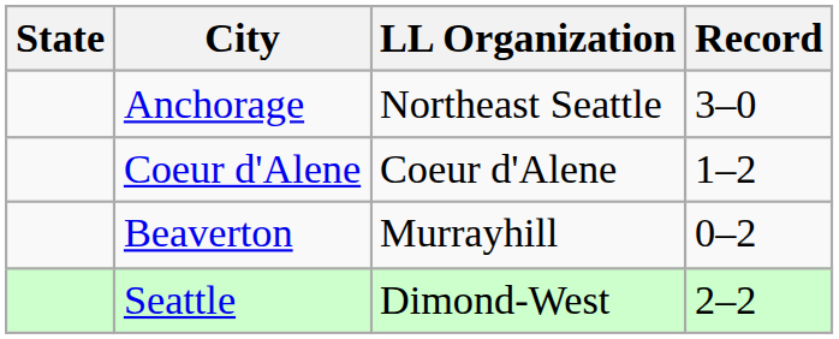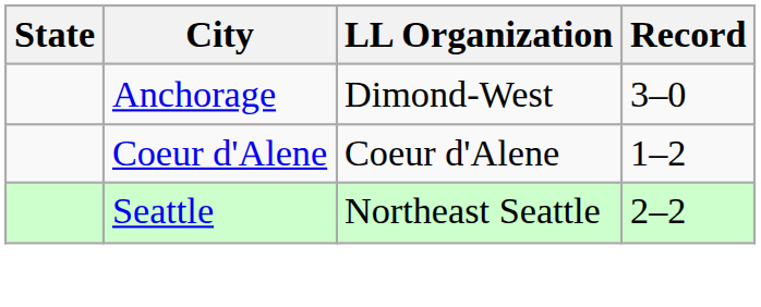 <table class="wikitable">
 <tr>
 <th>State</th>
 <th>City</th>
 <th>LL Organization</th>
 <th>Record</th>
 </tr>
 <tr>
 <td><strong></strong></td>
 <td><a href='#'>Anchorage</a></td>
-<td>Northeast Seattle</td>
+<td>Dimond-West</td>
 <td>3–0</td>
 </tr>
 <tr>
 <td><strong></strong></td>
 <td><a href='#'>Coeur d'Alene</a></td>
 <td>Coeur d'Alene</td>
 <td>1–2</td>
 </tr>
-<tr>
-<td><strong></strong></td>
-<td><a href='#'>Beaverton</a></td>
-<td>Murrayhill</td>
-<td>0–2</td>
-</tr>
 <tr bgcolor="ccffcc">
 <td><strong></strong></td>
 <td><a href='#'>Seattle</a></td>
-<td>Dimond-West</td>
+<td>Northeast Seattle</td>
 <td>2–2</td>
 </tr>
 </table>
